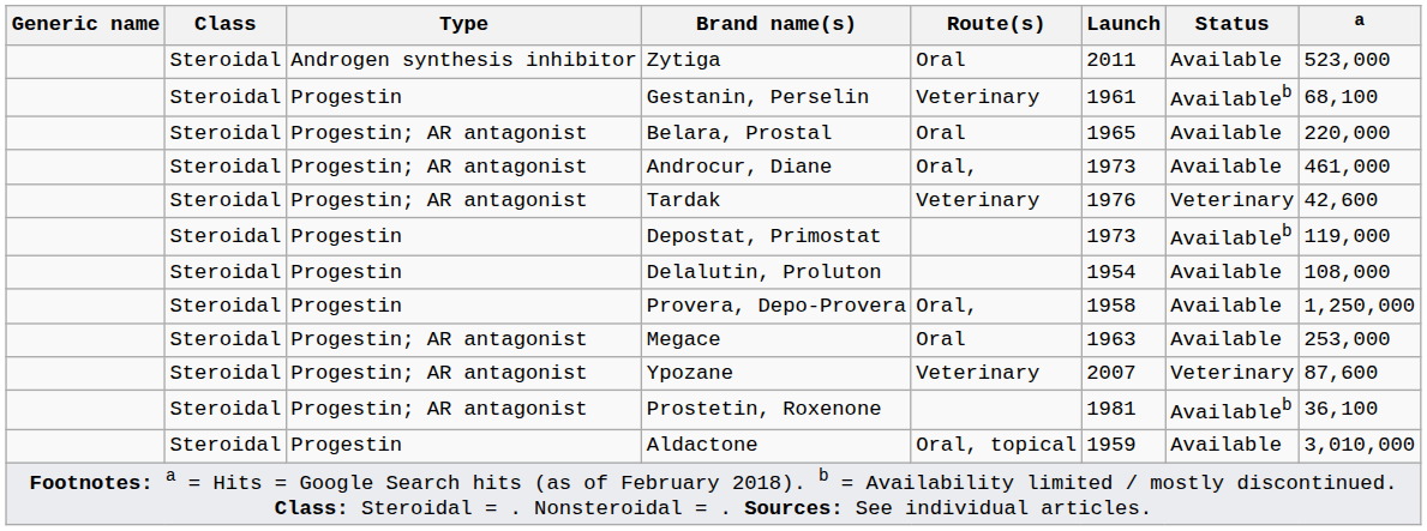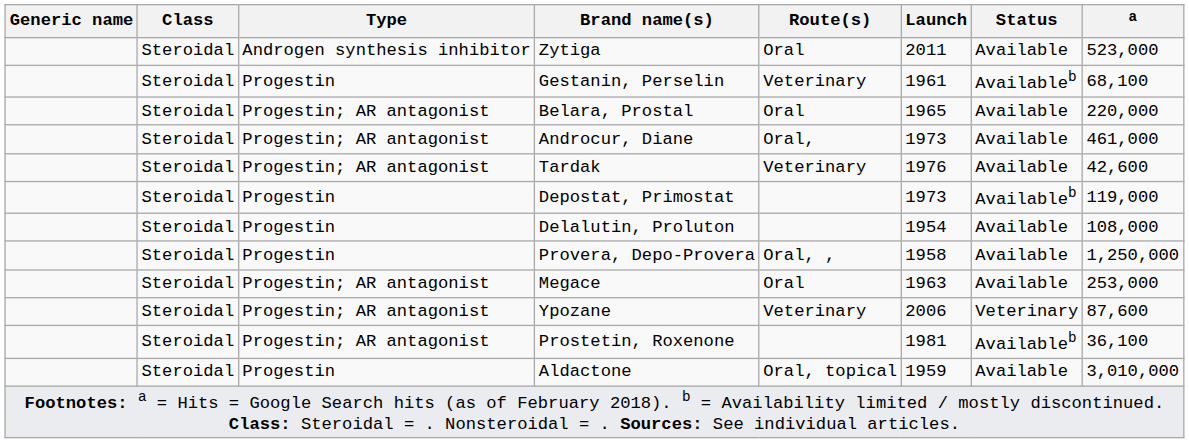 <table class="wikitable sortable" style="margin-left: auto; margin-right: auto; border: none;">
 <tr>
 <th>Generic name</th>
 <th>Class</th>
 <th>Type</th>
 <th>Brand name(s)</th>
 <th>Route(s)</th>
 <th>Launch</th>
 <th>Status</th>
 <th><sup>a</sup></th>
 </tr>
 <tr>
 <td></td>
 <td>Steroidal</td>
 <td>Androgen synthesis inhibitor</td>
 <td>Zytiga</td>
 <td>Oral</td>
 <td>2011</td>
 <td>Available</td>
 <td>523,000</td>
 </tr>
 <tr>
 <td></td>
 <td>Steroidal</td>
 <td>Progestin</td>
 <td>Gestanin, Perselin</td>
 <td>Veterinary</td>
 <td>1961</td>
 <td>Available<sup>b</sup></td>
 <td>68,100</td>
 </tr>
 <tr>
 <td></td>
 <td>Steroidal</td>
 <td>Progestin; AR antagonist</td>
 <td>Belara, Prostal</td>
 <td>Oral</td>
 <td>1965</td>
 <td>Available</td>
 <td>220,000</td>
 </tr>
 <tr>
 <td></td>
 <td>Steroidal</td>
 <td>Progestin; AR antagonist</td>
 <td>Androcur, Diane</td>
 <td>Oral, </td>
 <td>1973</td>
 <td>Available</td>
 <td>461,000</td>
 </tr>
 <tr>
 <td></td>
 <td>Steroidal</td>
 <td>Progestin; AR antagonist</td>
 <td>Tardak</td>
 <td>Veterinary</td>
 <td>1976</td>
-<td>Veterinary</td>
+<td>Available</td>
 <td>42,600</td>
 </tr>
 <tr>
 <td></td>
 <td>Steroidal</td>
 <td>Progestin</td>
 <td>Depostat, Primostat</td>
 <td></td>
 <td>1973</td>
 <td>Available<sup>b</sup></td>
 <td>119,000</td>
 </tr>
 <tr>
 <td></td>
 <td>Steroidal</td>
 <td>Progestin</td>
 <td>Delalutin, Proluton</td>
 <td></td>
 <td>1954</td>
 <td>Available</td>
 <td>108,000</td>
 </tr>
 <tr>
 <td></td>
 <td>Steroidal</td>
 <td>Progestin</td>
 <td>Provera, Depo-Provera</td>
-<td>Oral, </td>
+<td>Oral, , </td>
 <td>1958</td>
 <td>Available</td>
 <td>1,250,000</td>
 </tr>
 <tr>
 <td></td>
 <td>Steroidal</td>
 <td>Progestin; AR antagonist</td>
 <td>Megace</td>
 <td>Oral</td>
 <td>1963</td>
 <td>Available</td>
 <td>253,000</td>
 </tr>
 <tr>
 <td></td>
 <td>Steroidal</td>
 <td>Progestin; AR antagonist</td>
 <td>Ypozane</td>
 <td>Veterinary</td>
-<td>2007</td>
+<td>2006</td>
 <td>Veterinary</td>
 <td>87,600</td>
 </tr>
 <tr>
 <td></td>
 <td>Steroidal</td>
 <td>Progestin; AR antagonist</td>
 <td>Prostetin, Roxenone</td>
 <td></td>
 <td>1981</td>
 <td>Available<sup>b</sup></td>
 <td>36,100</td>
 </tr>
 <tr>
 <td></td>
 <td>Steroidal</td>
 <td>Progestin</td>
 <td>Aldactone</td>
 <td>Oral, topical</td>
 <td>1959</td>
 <td>Available</td>
 <td>3,010,000</td>
 </tr>
 <tr class="sortbottom">
 <td colspan="8" style="width: 1px; background-color:#eaecf0; text-align: center;"><strong>Footnotes:</strong> <sup>a</sup> = Hits = Google Search hits (as of February 2018). <sup>b</sup> = Availability limited / mostly discontinued. <strong>Class:</strong> Steroidal = . Nonsteroidal = . <strong>Sources:</strong> See individual articles.</td>
 </tr>
 </table>
